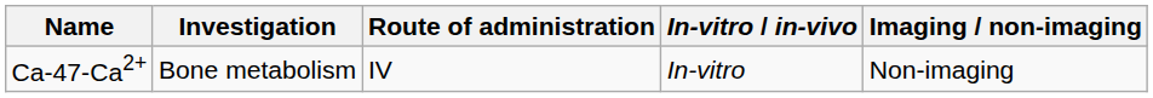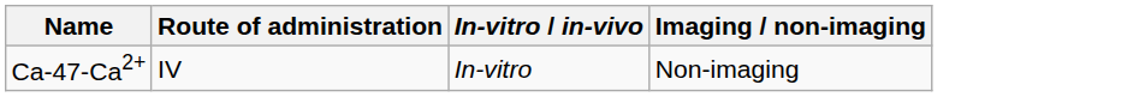 <table class="wikitable" style="font-size:95%">
 <tr>
 <th>Name</th>
-<th>Investigation</th>
 <th>Route of administration</th>
 <th><em>In-vitro</em> / <em>in-vivo</em></th>
 <th>Imaging / non-imaging</th>
 </tr>
 <tr>
 <td>Ca-47-Ca<sup>2+</sup></td>
-<td>Bone metabolism</td>
 <td>IV</td>
 <td><em>In-vitro</em></td>
 <td>Non-imaging</td>
 </tr>
 </table>
